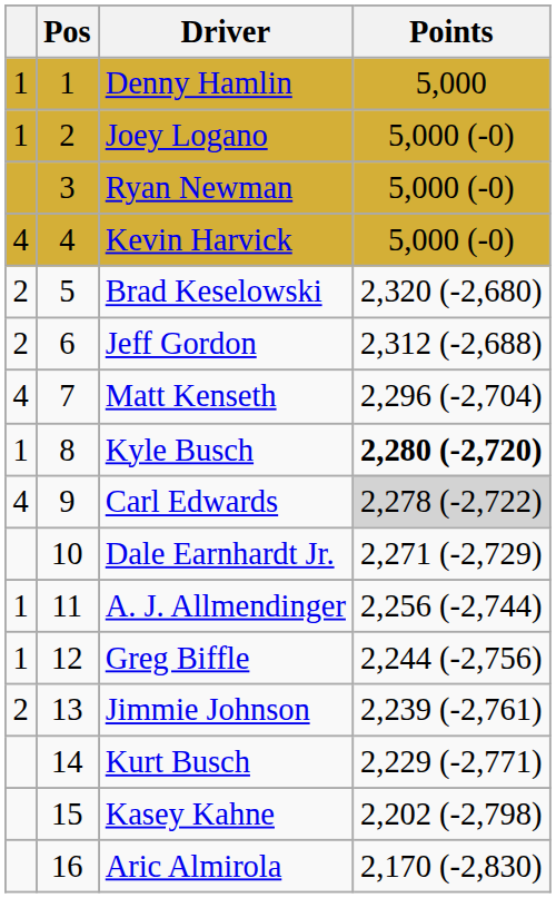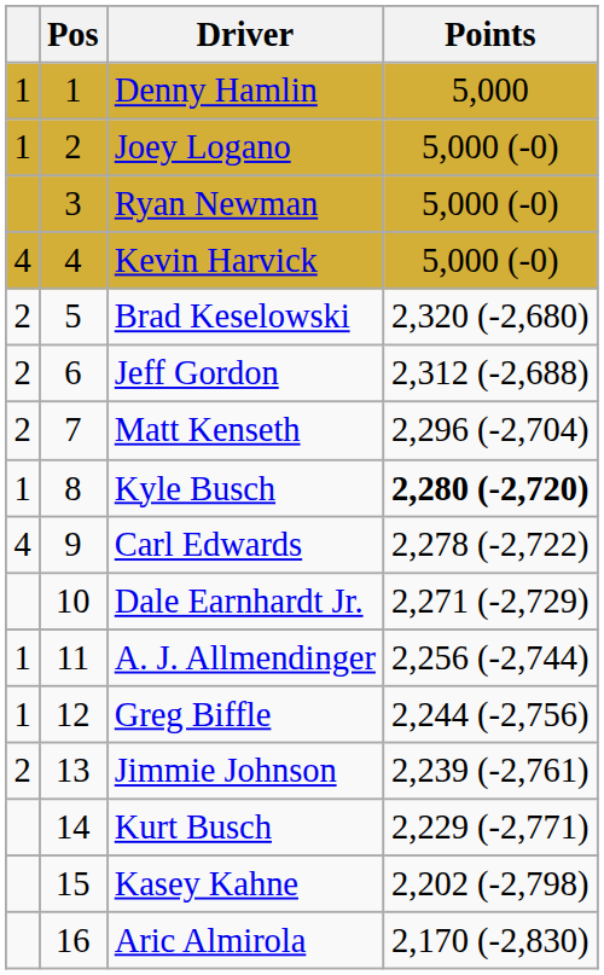 <table class="wikitable" style="font-size: 95%;">
 <tr>
 <th></th>
 <th>Pos</th>
 <th>Driver</th>
 <th>Points</th>
 </tr>
 <tr style="background:#D4AF37;">
 <td align="left"> 1</td>
 <td style="text-align:center;">1</td>
 <td><a href='#'>Denny Hamlin</a></td>
 <td style="text-align:center;">5,000</td>
 </tr>
 <tr style="background:#D4AF37;">
 <td align="left"> 1</td>
 <td style="text-align:center;">2</td>
 <td><a href='#'>Joey Logano</a></td>
 <td style="text-align:center;">5,000 (-0)</td>
 </tr>
 <tr style="background:#D4AF37;">
 <td align="left"></td>
 <td style="text-align:center;">3</td>
 <td><a href='#'>Ryan Newman</a></td>
 <td style="text-align:center;">5,000 (-0)</td>
 </tr>
 <tr style="background:#D4AF37;">
 <td align="left"> 4</td>
 <td style="text-align:center;">4</td>
 <td><a href='#'>Kevin Harvick</a></td>
 <td style="text-align:center;">5,000 (-0)</td>
 </tr>
 <tr>
 <td align="left"> 2</td>
 <td style="text-align:center;">5</td>
 <td><a href='#'>Brad Keselowski</a></td>
 <td style="text-align:center;">2,320 (-2,680)</td>
 </tr>
 <tr>
 <td align="left"> 2</td>
 <td style="text-align:center;">6</td>
 <td><a href='#'>Jeff Gordon</a></td>
 <td style="text-align:center;">2,312 (-2,688)</td>
 </tr>
 <tr>
-<td align="left"> 4</td>
+<td align="left"> 2</td>
 <td style="text-align:center;">7</td>
 <td><a href='#'>Matt Kenseth</a></td>
 <td style="text-align:center;">2,296 (-2,704)</td>
 </tr>
 <tr>
 <td align="left"> 1</td>
 <td style="text-align:center;">8</td>
 <td><a href='#'>Kyle Busch</a></td>
 <td style="text-align:center;"><strong>2,280 (-2,720)</strong></td>
 </tr>
 <tr>
 <td align="left"> 4</td>
 <td style="text-align:center;">9</td>
 <td><a href='#'>Carl Edwards</a></td>
-<td style="background: lightgrey; text-align:center;">2,278 (-2,722)</td>
+<td style="text-align:center;">2,278 (-2,722)</td>
 </tr>
 <tr>
 <td align="left"></td>
 <td style="text-align:center;">10</td>
 <td><a href='#'>Dale Earnhardt Jr.</a></td>
 <td style="text-align:center;">2,271 (-2,729)</td>
 </tr>
 <tr>
 <td align="left"> 1</td>
 <td style="text-align:center;">11</td>
 <td><a href='#'>A. J. Allmendinger</a></td>
 <td style="text-align:center;">2,256 (-2,744)</td>
 </tr>
 <tr>
 <td align="left"> 1</td>
 <td style="text-align:center;">12</td>
 <td><a href='#'>Greg Biffle</a></td>
 <td style="text-align:center;">2,244 (-2,756)</td>
 </tr>
 <tr>
 <td align="left"> 2</td>
 <td style="text-align:center;">13</td>
 <td><a href='#'>Jimmie Johnson</a></td>
 <td style="text-align:center;">2,239 (-2,761)</td>
 </tr>
 <tr>
 <td align="left"></td>
 <td style="text-align:center;">14</td>
 <td><a href='#'>Kurt Busch</a></td>
 <td style="text-align:center;">2,229 (-2,771)</td>
 </tr>
 <tr>
 <td align="left"></td>
 <td style="text-align:center;">15</td>
 <td><a href='#'>Kasey Kahne</a></td>
 <td style="text-align:center;">2,202 (-2,798)</td>
 </tr>
 <tr>
 <td align="left"></td>
 <td style="text-align:center;">16</td>
 <td><a href='#'>Aric Almirola</a></td>
 <td style="text-align:center;">2,170 (-2,830)</td>
 </tr>
 </table>
